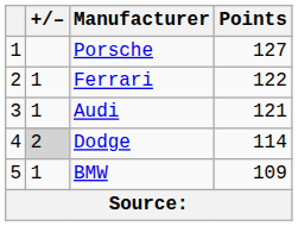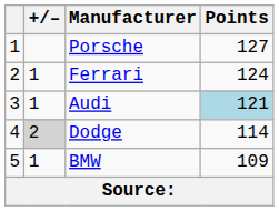 <table class="wikitable" style="font-size: 95%;">
 <tr>
 <th scope="col"></th>
 <th scope="col">+/–</th>
 <th scope="col">Manufacturer</th>
 <th scope="col">Points</th>
 </tr>
 <tr>
 <td align=center>1</td>
 <td align="left"></td>
 <td> <a href='#'>Porsche</a></td>
 <td align=right>127</td>
 </tr>
 <tr>
 <td align=center>2</td>
 <td align="left"> 1</td>
 <td> <a href='#'>Ferrari</a></td>
-<td align=right>122</td>
+<td align=right>124</td>
 </tr>
 <tr>
 <td align=center>3</td>
 <td align="left"> 1</td>
 <td> <a href='#'>Audi</a></td>
-<td align=right>121</td>
+<td align=right style="background: lightblue;">121</td>
 </tr>
 <tr>
 <td align=center>4</td>
 <td align="left" style="background: lightgrey;"> 2</td>
 <td> <a href='#'>Dodge</a></td>
 <td align=right>114</td>
 </tr>
 <tr>
 <td align=center>5</td>
 <td align="left"> 1</td>
 <td> <a href='#'>BMW</a></td>
 <td align=right>109</td>
 </tr>
 <tr>
 <th colspan=5>Source:</th>
 </tr>
 </table>
